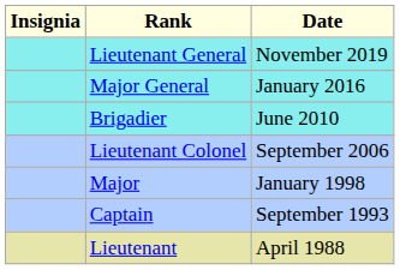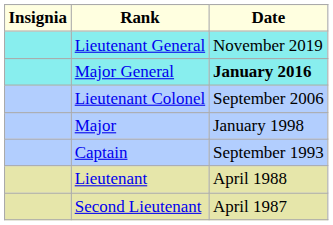 <table class="wikitable">
 <tr>
 <th style="background:#FFFFE0">Insignia</th>
 <th style="background:#FFFFE0">Rank</th>
 <th style="background:#FFFFE0">Date</th>
 </tr>
 <tr>
 <td style="background:#88EEEE;"> </td>
 <td style="background:#88EEEE;"><a href='#'>Lieutenant General</a></td>
 <td style="background:#88EEEE;">November 2019</td>
 </tr>
 <tr>
 <td style="background:#88EEEE;"> </td>
 <td style="background:#88EEEE;"><a href='#'>Major General</a></td>
-<td style="background:#88EEEE;">January 2016</td>
-</tr>
-<tr>
-<td style="background:#88EEEE;"> </td>
-<td style="background:#88EEEE;"><a href='#'>Brigadier</a></td>
-<td style="background:#88EEEE;">June 2010</td>
+<td style="background:#88EEEE;"><strong>January 2016</strong></td>
 </tr>
 <tr>
 <td style="background:#b2cefe;"></td>
 <td style="background:#b2cefe;"><a href='#'>Lieutenant Colonel</a></td>
 <td style="background:#b2cefe;">September 2006</td>
 </tr>
 <tr>
 <td style="background:#b2cefe;"></td>
 <td style="background:#b2cefe;"><a href='#'>Major</a></td>
 <td style="background:#b2cefe;">January 1998</td>
 </tr>
 <tr>
 <td style="background:#b2cefe;"></td>
 <td style="background:#b2cefe;"><a href='#'>Captain</a></td>
 <td style="background:#b2cefe;">September 1993</td>
 </tr>
 <tr>
 <td style="background:#e6e6aa;"></td>
 <td style="background:#e6e6aa;"><a href='#'>Lieutenant</a></td>
 <td style="background:#e6e6aa;">April 1988</td>
 </tr>
+<tr>
+<td style="background:#e6e6aa;"></td>
+<td style="background:#e6e6aa;"><a href='#'>Second Lieutenant</a></td>
+<td style="background:#e6e6aa;">April 1987</td>
+</tr>
 </table>
